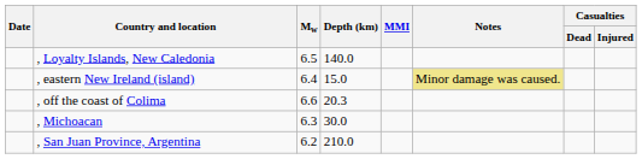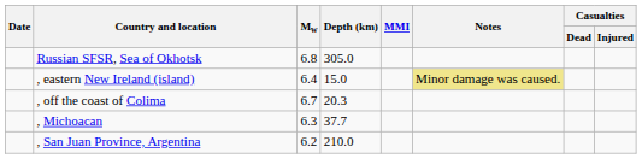 <table class="wikitable sortable sort-under" style="border:1px black; margin-left:1em;">
 <tr>
 <th rowspan="2"><small>Date</small></th>
 <th rowspan="2" style="width: 310px"><small>Country and location</small></th>
 <th rowspan="2"><small>M<sub>w</sub></small></th>
 <th rowspan="2"><small>Depth (km)</small></th>
 <th rowspan="2"><small><a href='#'>MMI</a></small></th>
 <th rowspan="2" class="unsortable"><small>Notes</small></th>
 <th colspan="2"><small>Casualties</small></th>
 </tr>
 <tr>
 <th><small>Dead</small></th>
 <th><small>Injured</small></th>
 </tr>
 <tr>
 <td></td>
-<td>, <a href='#'>Loyalty Islands</a>, <a href='#'>New Caledonia</a></td>
-<td>6.5</td>
-<td>140.0</td>
+<td> <a href='#'>Russian SFSR</a>, <a href='#'>Sea of Okhotsk</a></td>
+<td>6.8</td>
+<td>305.0</td>
 <td></td>
 <td></td>
 <td></td>
 <td></td>
 </tr>
 <tr>
 <td></td>
 <td>, eastern <a href='#'>New Ireland (island)</a></td>
 <td>6.4</td>
 <td>15.0</td>
 <td></td>
 <td style="background: khaki;">Minor damage was caused.</td>
 <td></td>
 <td></td>
 </tr>
 <tr>
 <td></td>
 <td>, off the coast of <a href='#'>Colima</a></td>
-<td>6.6</td>
+<td>6.7</td>
 <td>20.3</td>
 <td></td>
 <td></td>
 <td></td>
 <td></td>
 </tr>
 <tr>
 <td></td>
 <td>, <a href='#'>Michoacan</a></td>
 <td>6.3</td>
-<td>30.0</td>
+<td>37.7</td>
 <td></td>
 <td></td>
 <td></td>
 <td></td>
 </tr>
 <tr>
 <td></td>
 <td>, <a href='#'>San Juan Province, Argentina</a></td>
 <td>6.2</td>
 <td>210.0</td>
 <td></td>
 <td></td>
 <td></td>
 <td></td>
 </tr>
 </table>
